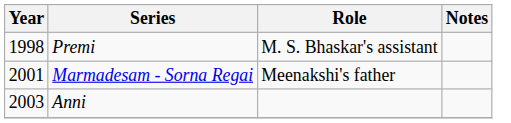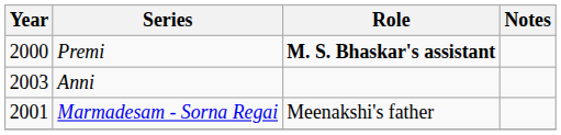 <table class="wikitable sortable">
 <tr>
 <th>Year</th>
 <th>Series</th>
 <th>Role</th>
 <th>Notes</th>
 </tr>
 <tr>
-<td>1998</td>
+<td>2000</td>
 <td><em>Premi</em></td>
-<td>M. S. Bhaskar's assistant</td>
+<td><strong>M. S. Bhaskar's assistant</strong></td>
+<td></td>
+</tr>
+<tr>
+<td>2003</td>
+<td><em>Anni</em></td>
+<td></td>
 <td></td>
 </tr>
 <tr>
 <td>2001</td>
 <td><em><a href='#'>Marmadesam - Sorna Regai</a></em></td>
 <td>Meenakshi's father</td>
 <td></td>
 </tr>
 <tr>
-<td>2003</td>
-<td><em>Anni</em></td>
-<td></td>
-<td></td>
-</tr>
-<tr>
 </tr>
 </table>
